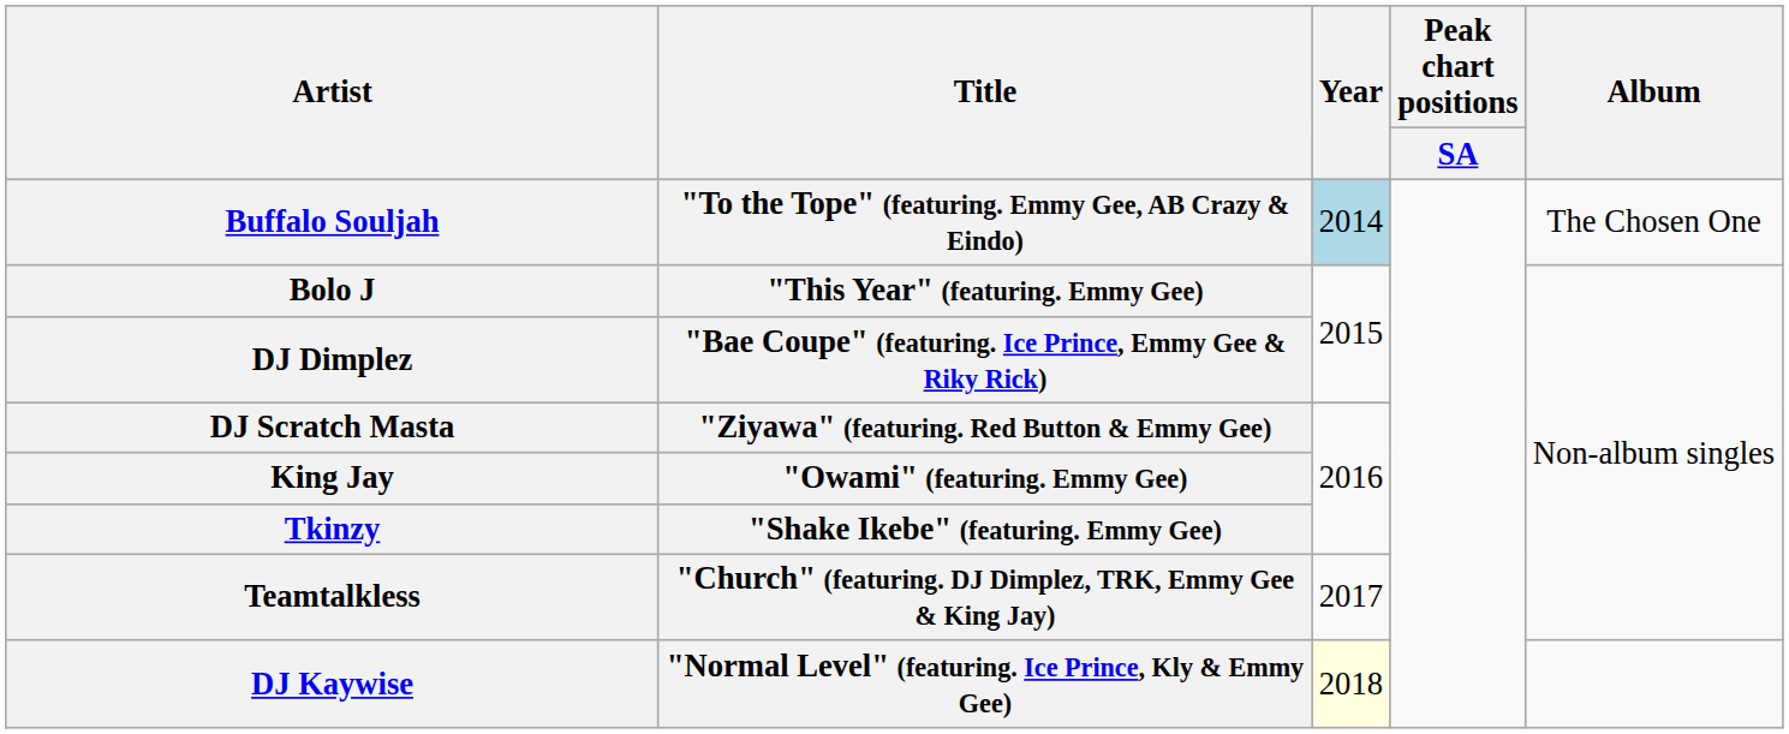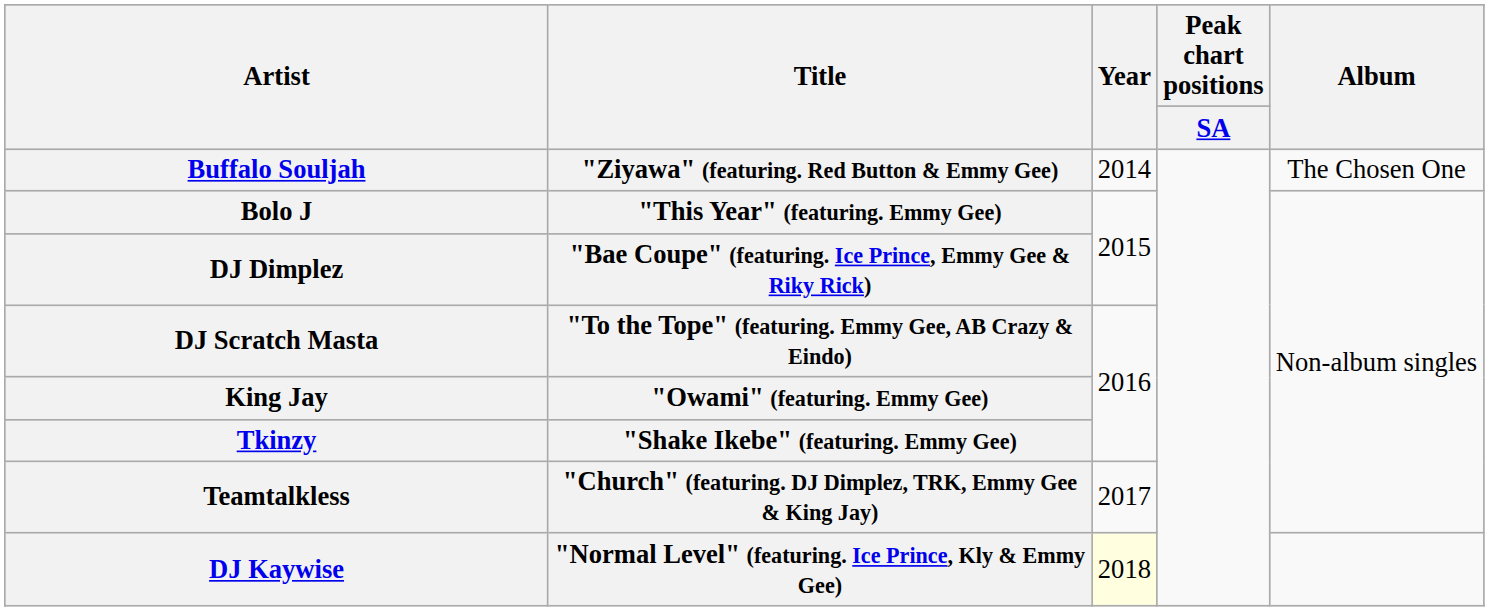 <table class="wikitable plainrowheaders" style="text-align:center;">
 <tr>
 <th rowspan="2" scope="col" style="width:20em;">Artist</th>
 <th scope="col" rowspan="2" style="width:20em;">Title</th>
 <th scope="col" rowspan="2">Year</th>
 <th scope="col" colspan="1">Peak chart positions</th>
 <th scope="col" rowspan="2">Album</th>
 </tr>
 <tr>
 <th scope="col" style="width:3em;"><a href='#'>SA</a></th>
 </tr>
 <tr>
 <th scope="row"><a href='#'>Buffalo Souljah</a></th>
-<th scope="row">"To the Tope" <small>(featuring. Emmy Gee, AB Crazy & Eindo)</small></th>
-<td style="background: lightblue;">2014</td>
+<th scope="row">"Ziyawa" <small>(featuring. Red Button & Emmy Gee)</small></th>
+<td>2014</td>
 <td rowspan="8"></td>
 <td>The Chosen One</td>
 </tr>
 <tr>
 <th scope="row">Bolo J</th>
 <th scope="row">"This Year" <small>(featuring. Emmy Gee)</small></th>
 <td rowspan="2">2015</td>
 <td rowspan="6">Non-album singles</td>
 </tr>
 <tr>
 <th scope="row">DJ Dimplez</th>
 <th scope="row">"Bae Coupe" <small>(featuring. <a href='#'>Ice Prince</a>, Emmy Gee & <a href='#'>Riky Rick</a>)</small></th>
 </tr>
 <tr>
 <th scope="row">DJ Scratch Masta</th>
-<th scope="row">"Ziyawa" <small>(featuring. Red Button & Emmy Gee)</small></th>
+<th scope="row">"To the Tope" <small>(featuring. Emmy Gee, AB Crazy & Eindo)</small></th>
 <td rowspan="3">2016</td>
 </tr>
 <tr>
 <th scope="row">King Jay</th>
 <th scope="row">"Owami" <small>(featuring. Emmy Gee)</small></th>
 </tr>
 <tr>
 <th scope="row"><a href='#'>Tkinzy</a></th>
 <th scope="row">"Shake Ikebe" <small>(featuring. Emmy Gee)</small></th>
 </tr>
 <tr>
 <th scope="row">Teamtalkless</th>
 <th scope="row">"Church" <small>(featuring. DJ Dimplez, TRK, Emmy Gee & King Jay)</small>  </th>
 <td>2017</td>
 </tr>
 <tr>
 <th scope="row"><a href='#'>DJ Kaywise</a></th>
 <th scope="row">"Normal Level" <small>(featuring. <a href='#'>Ice Prince</a>, Kly & Emmy Gee)</small></th>
 <td style="background: lightyellow;">2018</td>
 <td></td>
 </tr>
 </table>
